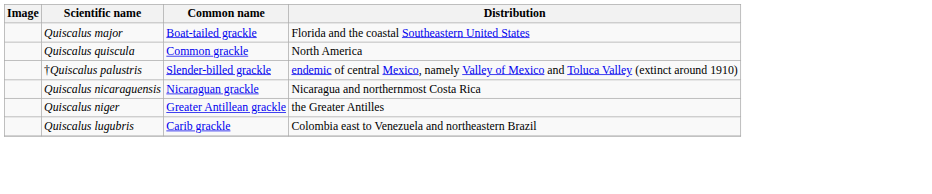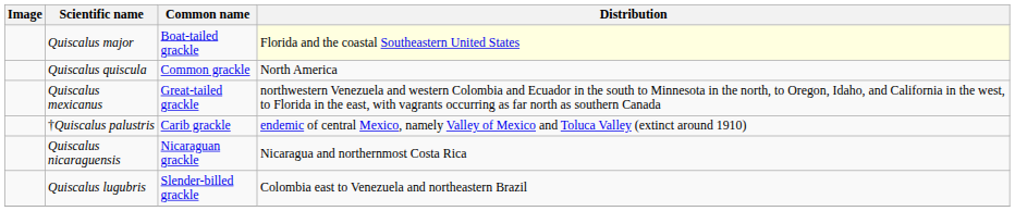 <table class="wikitable">
 <tr>
 <th>Image</th>
 <th>Scientific name</th>
 <th>Common name</th>
 <th>Distribution</th>
 </tr>
 <tr>
 <td></td>
 <td><em>Quiscalus major</em></td>
 <td><a href='#'>Boat-tailed grackle</a></td>
-<td>Florida and the coastal <a href='#'>Southeastern United States</a></td>
+<td style="background: lightyellow;">Florida and the coastal <a href='#'>Southeastern United States</a></td>
 </tr>
 <tr>
 <td></td>
 <td><em>Quiscalus quiscula</em></td>
 <td><a href='#'>Common grackle</a></td>
 <td>North America</td>
 </tr>
 <tr>
 <td></td>
+<td><em>Quiscalus mexicanus</em></td>
+<td><a href='#'>Great-tailed grackle</a></td>
+<td>northwestern Venezuela and western Colombia and Ecuador in the south to Minnesota in the north, to Oregon, Idaho, and California in the west, to Florida in the east, with vagrants occurring as far north as southern Canada</td>
+</tr>
+<tr>
+<td></td>
 <td>†<em>Quiscalus palustris</em></td>
-<td><a href='#'>Slender-billed grackle</a></td>
+<td><a href='#'>Carib grackle</a></td>
 <td><a href='#'>endemic</a> of central <a href='#'>Mexico</a>, namely <a href='#'>Valley of Mexico</a> and <a href='#'>Toluca Valley</a> (extinct around 1910)</td>
 </tr>
 <tr>
 <td></td>
 <td><em>Quiscalus nicaraguensis</em></td>
 <td><a href='#'>Nicaraguan grackle</a></td>
 <td>Nicaragua and northernmost Costa Rica</td>
 </tr>
 <tr>
 <td></td>
-<td><em>Quiscalus niger</em></td>
-<td><a href='#'>Greater Antillean grackle</a></td>
-<td>the Greater Antilles</td>
-</tr>
-<tr>
-<td></td>
 <td><em>Quiscalus lugubris</em></td>
-<td><a href='#'>Carib grackle</a></td>
+<td><a href='#'>Slender-billed grackle</a></td>
 <td>Colombia east to Venezuela and northeastern Brazil</td>
 </tr>
 <tr>
 </tr>
 </table>
